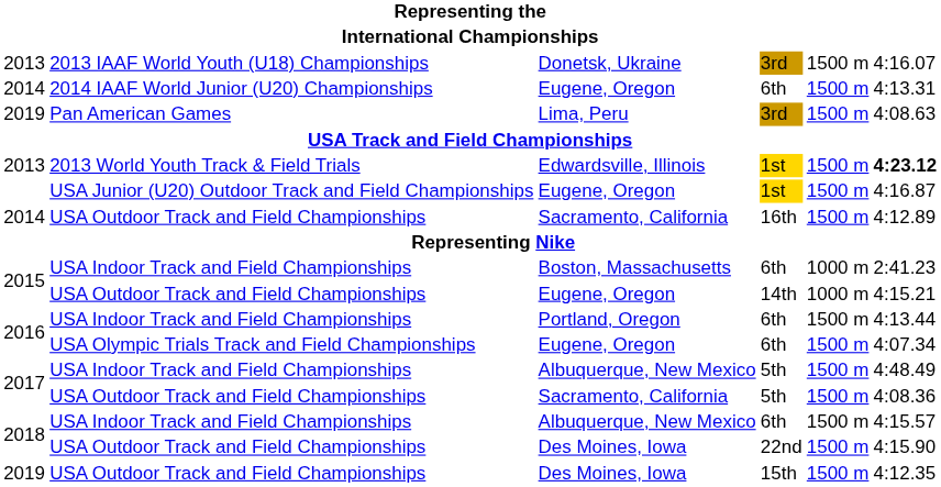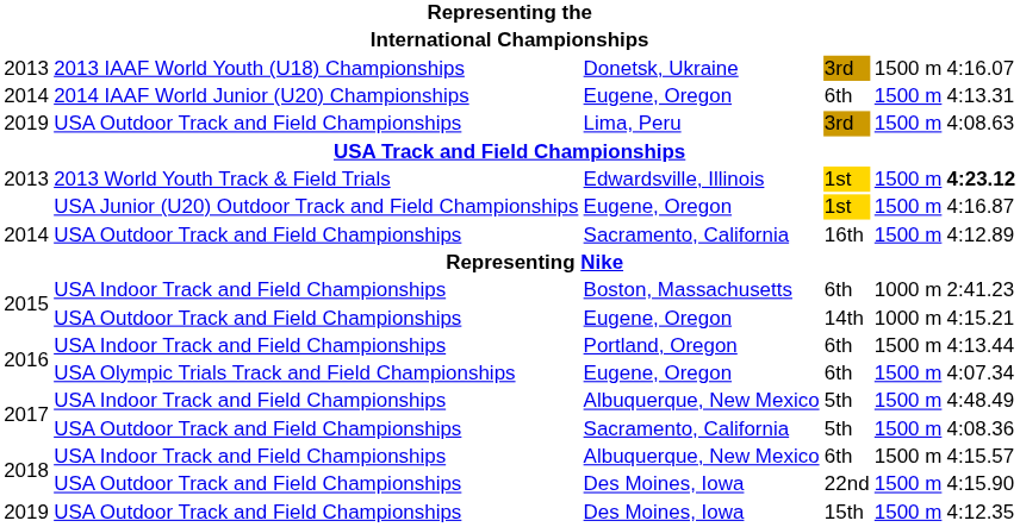 <table>
 <tr>
 <th colspan="6">Representing the </th>
 </tr>
 <tr>
 <th colspan="6">International Championships</th>
 </tr>
 <tr>
 <td>2013</td>
 <td><a href='#'>2013 IAAF World Youth (U18) Championships</a></td>
 <td><a href='#'>Donetsk, Ukraine</a></td>
 <td bgcolor=cc9900>3rd</td>
 <td>1500 m</td>
 <td>4:16.07</td>
 </tr>
 <tr>
 <td>2014</td>
 <td><a href='#'>2014 IAAF World Junior (U20) Championships</a></td>
 <td><a href='#'>Eugene, Oregon</a></td>
 <td>6th</td>
 <td><a href='#'>1500 m</a></td>
 <td>4:13.31</td>
 </tr>
 <tr>
 <td>2019</td>
-<td><a href='#'>Pan American Games</a></td>
+<td><a href='#'>USA Outdoor Track and Field Championships</a></td>
 <td><a href='#'>Lima, Peru</a></td>
 <td bgcolor=cc9900>3rd</td>
 <td><a href='#'>1500 m</a></td>
 <td>4:08.63</td>
 </tr>
 <tr>
 <th colspan="6"><a href='#'>USA Track and Field Championships</a></th>
 </tr>
 <tr>
 <td>2013</td>
 <td><a href='#'>2013 World Youth Track & Field Trials</a></td>
 <td><a href='#'>Edwardsville, Illinois</a></td>
 <td bgcolor=gold>1st</td>
 <td><a href='#'>1500 m</a></td>
 <td><strong>4:23.12</strong></td>
 </tr>
 <tr>
 <td rowspan=3>2014</td>
 <td><a href='#'>USA Junior (U20) Outdoor Track and Field Championships</a></td>
 <td><a href='#'>Eugene, Oregon</a></td>
 <td bgcolor=gold>1st</td>
 <td><a href='#'>1500 m</a></td>
 <td>4:16.87</td>
 </tr>
 <tr>
 <td><a href='#'>USA Outdoor Track and Field Championships</a></td>
 <td><a href='#'>Sacramento, California</a></td>
 <td>16th</td>
 <td><a href='#'>1500 m</a></td>
 <td>4:12.89</td>
 </tr>
 <tr>
 <th colspan="9">Representing <a href='#'>Nike</a></th>
 </tr>
 <tr>
 <td rowspan=2>2015</td>
 <td><a href='#'>USA Indoor Track and Field Championships</a></td>
 <td><a href='#'>Boston, Massachusetts</a></td>
 <td>6th</td>
 <td>1000 m</td>
 <td>2:41.23</td>
 </tr>
 <tr>
 <td><a href='#'>USA Outdoor Track and Field Championships</a></td>
 <td><a href='#'>Eugene, Oregon</a></td>
 <td>14th</td>
 <td>1000 m</td>
 <td>4:15.21</td>
 </tr>
 <tr>
 <td rowspan=2>2016</td>
 <td><a href='#'>USA Indoor Track and Field Championships</a></td>
 <td><a href='#'>Portland, Oregon</a></td>
 <td>6th</td>
 <td>1500 m</td>
 <td>4:13.44</td>
 </tr>
 <tr>
 <td><a href='#'>USA Olympic Trials Track and Field Championships</a></td>
 <td><a href='#'>Eugene, Oregon</a></td>
 <td>6th</td>
 <td><a href='#'>1500 m</a></td>
 <td>4:07.34</td>
 </tr>
 <tr>
 <td rowspan=2>2017</td>
 <td><a href='#'>USA Indoor Track and Field Championships</a></td>
 <td><a href='#'>Albuquerque, New Mexico</a></td>
 <td>5th</td>
 <td><a href='#'>1500 m</a></td>
 <td>4:48.49</td>
 </tr>
 <tr>
 <td><a href='#'>USA Outdoor Track and Field Championships</a></td>
 <td><a href='#'>Sacramento, California</a></td>
 <td>5th</td>
 <td><a href='#'>1500 m</a></td>
 <td>4:08.36</td>
 </tr>
 <tr>
 <td rowspan=2>2018</td>
 <td><a href='#'>USA Indoor Track and Field Championships</a></td>
 <td><a href='#'>Albuquerque, New Mexico</a></td>
 <td>6th</td>
 <td>1500 m</td>
 <td>4:15.57</td>
 </tr>
 <tr>
 <td><a href='#'>USA Outdoor Track and Field Championships</a></td>
 <td><a href='#'>Des Moines, Iowa</a></td>
 <td>22nd</td>
 <td><a href='#'>1500 m</a></td>
 <td>4:15.90</td>
 </tr>
 <tr>
 <td>2019</td>
 <td><a href='#'>USA Outdoor Track and Field Championships</a></td>
 <td><a href='#'>Des Moines, Iowa</a></td>
 <td>15th</td>
 <td><a href='#'>1500 m</a></td>
 <td>4:12.35</td>
 </tr>
 </table>
